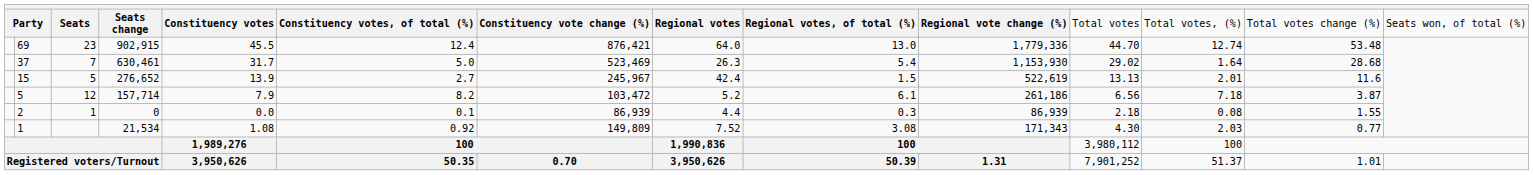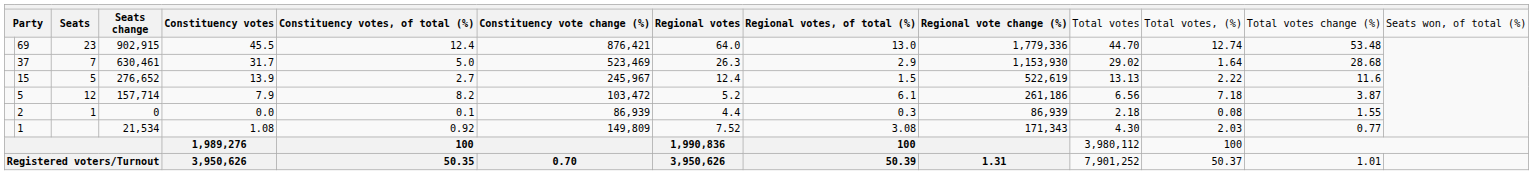 <table class="wikitable" style="text-align:right;">
 <tr>
 <th colspan="14"></th>
 </tr>
 <tr>
 <th colspan="2" rowspan="1">Party</th>
 <th>Seats</th>
 <th>Seats <br>change</th>
 <th>Constituency votes</th>
 <th>Constituency votes, of total (%)</th>
 <th>Constituency vote change (%)</th>
 <th>Regional votes</th>
 <th>Regional votes, of total (%)</th>
 <th>Regional vote change (%)</th>
 <td>Total votes</td>
 <td>Total votes, (%)</td>
 <td>Total votes change (%)</td>
 <td>Seats won, of total (%)</td>
 </tr>
 <tr>
 <td></td>
 <td rowspan="1" style="text-align: left;" scope="row">69</td>
 <td>23</td>
 <td>902,915</td>
 <td>45.5</td>
 <td>12.4</td>
 <td>876,421</td>
 <td>64.0</td>
 <td>13.0</td>
 <td>1,779,336</td>
 <td>44.70</td>
 <td>12.74</td>
 <td>53.48</td>
 </tr>
 <tr>
 <td></td>
 <td rowspan="1" style="text-align: left;" scope="row">37</td>
 <td>7</td>
 <td>630,461</td>
 <td>31.7</td>
 <td>5.0</td>
 <td>523,469</td>
 <td>26.3</td>
-<td>5.4</td>
+<td>2.9</td>
 <td>1,153,930</td>
 <td>29.02</td>
 <td>1.64</td>
 <td>28.68</td>
 </tr>
 <tr>
 <td></td>
 <td rowspan="1" style="text-align: left;" scope="row">15</td>
 <td>5</td>
 <td>276,652</td>
 <td>13.9</td>
 <td>2.7</td>
 <td>245,967</td>
-<td>42.4</td>
+<td>12.4</td>
 <td>1.5</td>
 <td>522,619</td>
 <td>13.13</td>
-<td>2.01</td>
+<td>2.22</td>
 <td>11.6</td>
 </tr>
 <tr>
 <td></td>
 <td rowspan="1" style="text-align: left;" scope="row">5</td>
 <td>12</td>
 <td>157,714</td>
 <td>7.9</td>
 <td>8.2</td>
 <td>103,472</td>
 <td>5.2</td>
 <td>6.1</td>
 <td>261,186</td>
 <td>6.56</td>
 <td>7.18</td>
 <td>3.87</td>
 </tr>
 <tr>
 <td></td>
 <td rowspan="1" style="text-align: left;" scope="row">2</td>
 <td>1</td>
 <td>0</td>
 <td>0.0</td>
 <td>0.1</td>
 <td>86,939</td>
 <td>4.4</td>
 <td>0.3</td>
 <td>86,939</td>
 <td>2.18</td>
 <td>0.08</td>
 <td>1.55</td>
 </tr>
 <tr>
 <td></td>
 <td rowspan="1" style="text-align: left;" scope="row">1</td>
 <td></td>
 <td>21,534</td>
 <td>1.08</td>
 <td>0.92</td>
 <td>149,809</td>
 <td>7.52</td>
 <td>3.08</td>
 <td>171,343</td>
 <td>4.30</td>
 <td>2.03</td>
 <td>0.77</td>
 </tr>
 <tr class="unsorted">
 <th colspan="4" style="text-align:right;"></th>
 <th>1,989,276</th>
 <th colspan="2">100</th>
 <th><strong>1,990,836</strong></th>
 <th colspan="2">100</th>
 <td>3,980,112</td>
 <td>100</td>
 <td colspan="2"></td>
 </tr>
 <tr class="unsorted">
 <th colspan="4" style="text-align:right;">Registered voters/Turnout</th>
 <th>3,950,626</th>
 <th style="text-align:right;">50.35</th>
 <th>0.70</th>
 <th>3,950,626</th>
 <th style="text-align:right;">50.39</th>
 <th>1.31</th>
 <td>7,901,252</td>
-<td style="text-align:right;">51.37</td>
+<td style="text-align:right;">50.37</td>
 <td>1.01</td>
 <td></td>
 </tr>
 </table>
